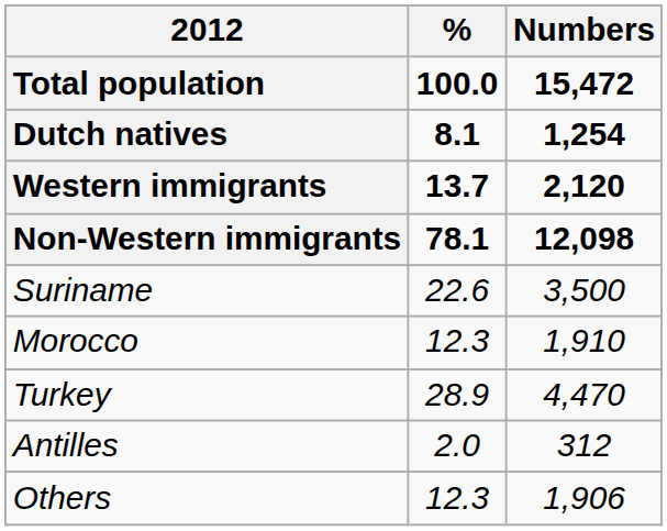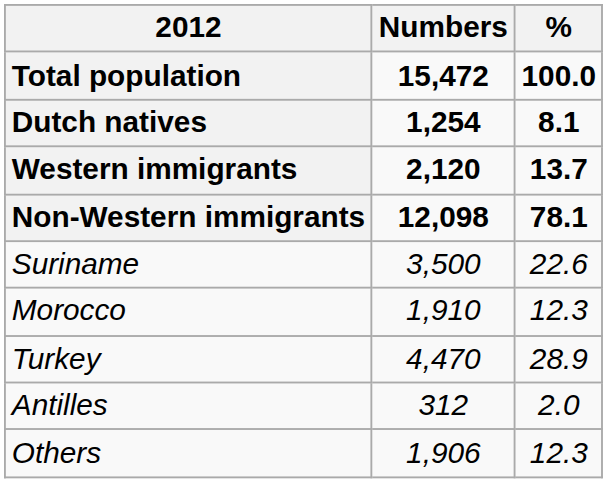 <table class="wikitable" style="text-align:center;">
 <tr>
 <th scope=col>2012</th>
+<th scope=col>Numbers</th>
 <th scope=col>%</th>
-<th scope=col>Numbers</th>
 </tr>
 <tr>
 <th style="text-align:left;">Total population</th>
+<td><strong>15,472</strong></td>
 <td><strong>100.0</strong></td>
-<td><strong>15,472</strong></td>
 </tr>
 <tr>
 <th style="text-align:left;">Dutch natives</th>
+<td><strong>1,254</strong></td>
 <td><strong>8.1</strong></td>
-<td><strong>1,254</strong></td>
 </tr>
 <tr>
 <th style="text-align:left;">Western immigrants</th>
+<td><strong>2,120</strong></td>
 <td><strong>13.7</strong></td>
-<td><strong>2,120</strong></td>
 </tr>
 <tr>
 <th style="text-align:left;">Non-Western immigrants</th>
+<td><strong>12,098</strong></td>
 <td><strong>78.1</strong></td>
-<td><strong>12,098</strong></td>
 </tr>
 <tr style="text-align:left;">
 <td><em>Suriname</em></td>
+<td style="text-align:center;"><em>3,500</em></td>
 <td style="text-align:center;"><em>22.6</em></td>
-<td style="text-align:center;"><em>3,500</em></td>
 </tr>
 <tr style="text-align:left;">
 <td><em>Morocco</em></td>
+<td style="text-align:center;"><em>1,910</em></td>
 <td style="text-align:center;"><em>12.3</em></td>
-<td style="text-align:center;"><em>1,910</em></td>
 </tr>
 <tr style="text-align:left;">
 <td><em>Turkey</em></td>
+<td style="text-align:center;"><em>4,470</em></td>
 <td style="text-align:center;"><em>28.9</em></td>
-<td style="text-align:center;"><em>4,470</em></td>
 </tr>
 <tr style="text-align:left;">
 <td><em>Antilles</em></td>
+<td style="text-align:center;"><em>312</em></td>
 <td style="text-align:center;"><em>2.0</em></td>
-<td style="text-align:center;"><em>312</em></td>
 </tr>
 <tr style="text-align:left;">
 <td><em>Others</em></td>
+<td style="text-align:center;"><em>1,906</em></td>
 <td style="text-align:center;"><em>12.3</em></td>
-<td style="text-align:center;"><em>1,906</em></td>
 </tr>
 </table>
